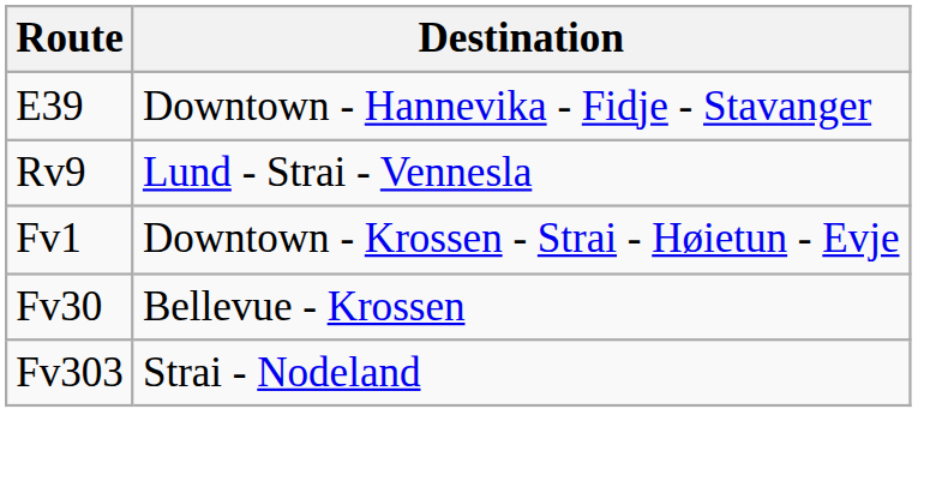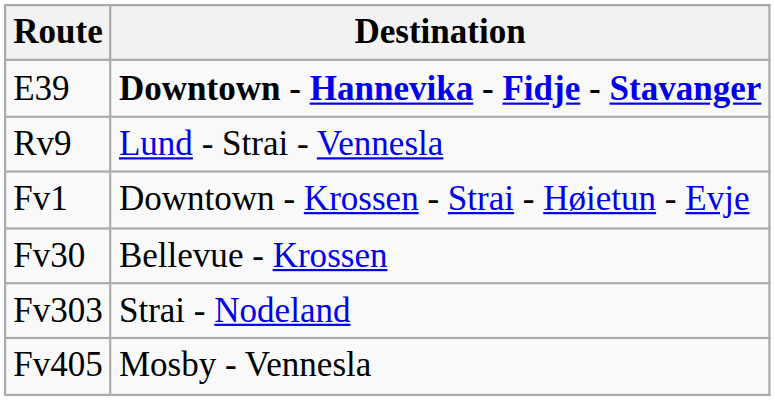 <table class="wikitable sortable">
 <tr>
 <th>Route</th>
 <th>Destination</th>
 </tr>
 <tr>
 <td>E39</td>
-<td>Downtown - <a href='#'>Hannevika</a> - <a href='#'>Fidje</a> - <a href='#'>Stavanger</a></td>
+<td><strong>Downtown - <a href='#'>Hannevika</a> - <a href='#'>Fidje</a> - <a href='#'>Stavanger</a></strong></td>
 </tr>
 <tr>
 <td>Rv9</td>
 <td><a href='#'>Lund</a> - Strai - <a href='#'>Vennesla</a></td>
 </tr>
 <tr>
 <td>Fv1</td>
 <td>Downtown - <a href='#'>Krossen</a> - <a href='#'>Strai</a> - <a href='#'>Høietun</a> - <a href='#'>Evje</a></td>
 </tr>
 <tr>
 <td>Fv30</td>
 <td>Bellevue - <a href='#'>Krossen</a></td>
 </tr>
 <tr>
 <td>Fv303</td>
 <td>Strai - <a href='#'>Nodeland</a></td>
 </tr>
+<tr>
+<td>Fv405</td>
+<td>Mosby - Vennesla</td>
+</tr>
 </table>
